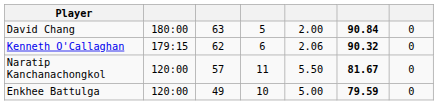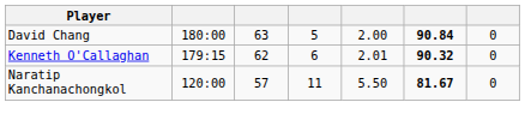 <table class="wikitable sortable" style="text-align:center;">
 <tr>
 <th width="170px">Player</th>
 <th width="60px"></th>
 <th width="50px"></th>
 <th width="50px"></th>
 <th width="60px"></th>
 <th width="60px"></th>
 <th width="50px"></th>
 </tr>
 <tr>
 <td style="text-align:left;"> David Chang</td>
 <td>180:00</td>
 <td>63</td>
 <td>5</td>
 <td>2.00</td>
 <td><strong>90.84</strong></td>
 <td>0</td>
 </tr>
 <tr>
 <td style="text-align:left;"> <a href='#'>Kenneth O'Callaghan</a></td>
 <td>179:15</td>
 <td>62</td>
 <td>6</td>
-<td>2.06</td>
+<td>2.01</td>
 <td><strong>90.32</strong></td>
 <td>0</td>
 </tr>
 <tr>
 <td style="text-align:left;"> Naratip Kanchanachongkol</td>
 <td>120:00</td>
 <td>57</td>
 <td>11</td>
 <td>5.50</td>
 <td><strong>81.67</strong></td>
 <td>0</td>
 </tr>
-<tr>
-<td style="text-align:left;"> Enkhee Battulga</td>
-<td>120:00</td>
-<td>49</td>
-<td>10</td>
-<td>5.00</td>
-<td><strong>79.59</strong></td>
-<td>0</td>
-</tr>
 </table>
